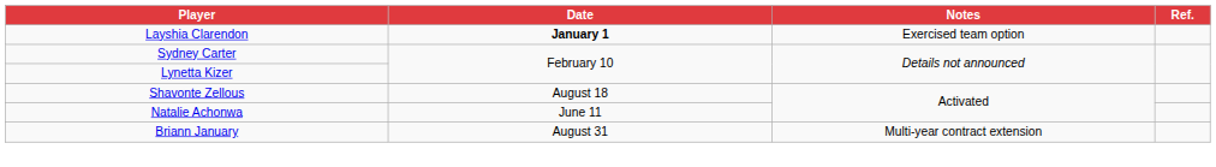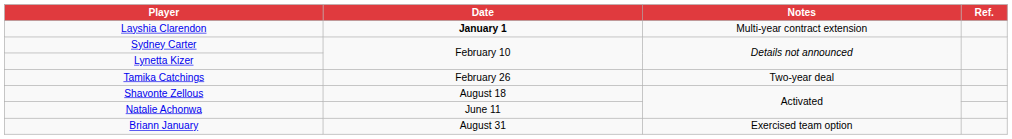 <table class="wikitable sortable" style="text-align: center">
 <tr>
 <th style="background:#E03A3E; color:white" width="10%">Player</th>
 <th style="background:#E03A3E; color:white" width="10%">Date</th>
 <th style="background:#E03A3E; color:white" width="10%">Notes</th>
 <th style="background:#E03A3E; color:white" width="1%" class="unsortable">Ref.</th>
 </tr>
 <tr>
 <td><a href='#'>Layshia Clarendon</a></td>
 <td><strong>January 1</strong></td>
-<td>Exercised team option<br></td>
+<td>Multi-year contract extension</td>
 <td></td>
 </tr>
 <tr>
 <td><a href='#'>Sydney Carter</a></td>
 <td rowspan=2>February 10</td>
 <td rowspan=2><em>Details not announced</em></td>
 <td rowspan=2></td>
 </tr>
 <tr>
 <td><a href='#'>Lynetta Kizer</a></td>
+</tr>
+<tr>
+<td><a href='#'>Tamika Catchings</a></td>
+<td>February 26</td>
+<td>Two-year deal</td>
+<td></td>
 </tr>
 <tr>
 <td><a href='#'>Shavonte Zellous</a></td>
 <td>August 18</td>
 <td rowspan=2>Activated<br></td>
 <td></td>
 </tr>
 <tr>
 <td><a href='#'>Natalie Achonwa</a></td>
 <td>June 11</td>
 <td></td>
 </tr>
 <tr>
 <td><a href='#'>Briann January</a></td>
 <td>August 31</td>
-<td>Multi-year contract extension</td>
+<td>Exercised team option<br></td>
 <td></td>
 </tr>
 </table>
